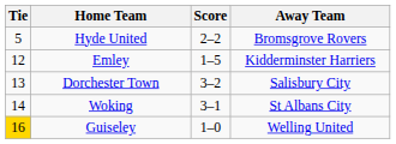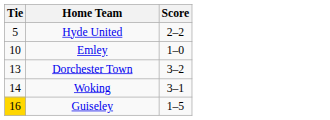 <table class="wikitable" style="text-align:center;">
 <tr>
 <th width=20>Tie</th>
 <th width=175>Home Team</th>
 <th width=20>Score</th>
-<th width=175>Away Team</th>
 </tr>
 <tr>
 <td>5</td>
 <td><a href='#'>Hyde United</a></td>
 <td>2–2</td>
-<td><a href='#'>Bromsgrove Rovers</a></td>
 </tr>
 <tr>
-<td>12</td>
+<td>10</td>
 <td><a href='#'>Emley</a></td>
-<td>1–5</td>
-<td><a href='#'>Kidderminster Harriers</a></td>
+<td>1–0</td>
 </tr>
 <tr>
 <td>13</td>
 <td><a href='#'>Dorchester Town</a></td>
 <td>3–2</td>
-<td><a href='#'>Salisbury City</a></td>
 </tr>
 <tr>
 <td>14</td>
 <td><a href='#'>Woking</a></td>
 <td>3–1</td>
-<td><a href='#'>St Albans City</a></td>
 </tr>
 <tr>
 <td style="background: gold;">16</td>
 <td><a href='#'>Guiseley</a></td>
-<td>1–0</td>
-<td><a href='#'>Welling United</a></td>
+<td>1–5</td>
 </tr>
 </table>
